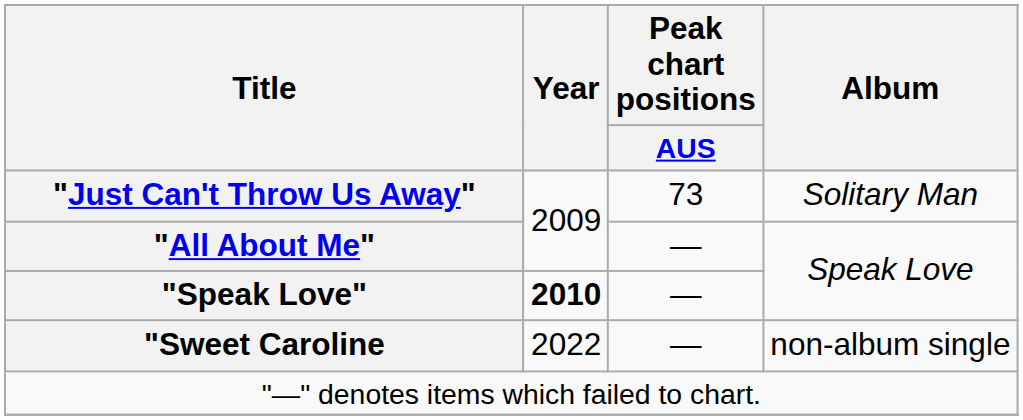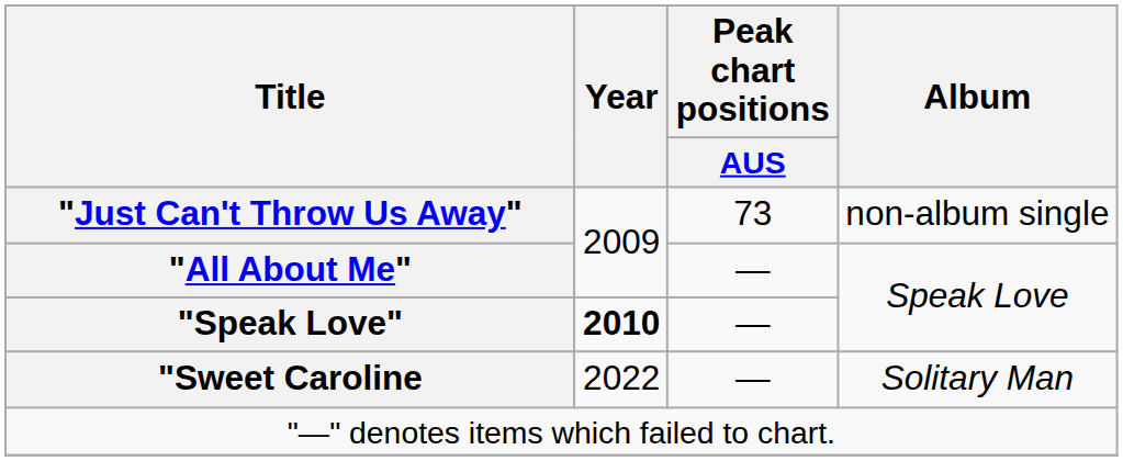 <table class="wikitable plainrowheaders" style="text-align:center;" border="1">
 <tr>
 <th scope="col" rowspan="2" style="width:16em;">Title</th>
 <th scope="col" rowspan="2">Year</th>
 <th scope="col" colspan="1">Peak chart positions</th>
 <th scope="col" rowspan="2">Album</th>
 </tr>
 <tr>
 <th scope="col" style="width:3em;font-size:90%;"><a href='#'>AUS</a><br></th>
 </tr>
 <tr>
 <th scope="row">"<a href='#'>Just Can't Throw Us Away</a>"</th>
 <td rowspan="2">2009</td>
 <td>73</td>
-<td><em>Solitary Man</em></td>
+<td>non-album single</td>
 </tr>
 <tr>
 <th scope="row">"<a href='#'>All About Me</a>"</th>
 <td>—</td>
 <td rowspan="2"><em>Speak Love</em></td>
 </tr>
 <tr>
 <th scope="row">"Speak Love"</th>
 <td><strong>2010</strong></td>
 <td>—</td>
 </tr>
 <tr>
 <th scope="row">"Sweet Caroline</th>
 <td>2022</td>
 <td>—</td>
-<td>non-album single</td>
+<td><em>Solitary Man</em></td>
 </tr>
 <tr>
 <td colspan="4" style="font-size:90%">"—" denotes items which failed to chart.</td>
 </tr>
 <tr>
 </tr>
 </table>
